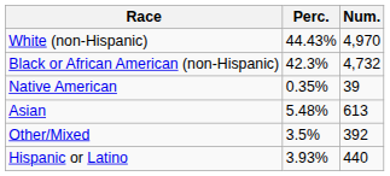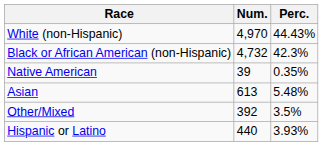 <table class="wikitable">
 <tr>
 <th>Race</th>
+<th>Num.</th>
 <th>Perc.</th>
-<th>Num.</th>
 </tr>
 <tr>
 <td><a href='#'>White</a> (non-Hispanic)</td>
+<td>4,970</td>
 <td>44.43%</td>
-<td>4,970</td>
 </tr>
 <tr>
 <td><a href='#'>Black or African American</a> (non-Hispanic)</td>
+<td>4,732</td>
 <td>42.3%</td>
-<td>4,732</td>
 </tr>
 <tr>
 <td><a href='#'>Native American</a></td>
+<td>39</td>
 <td>0.35%</td>
-<td>39</td>
 </tr>
 <tr>
 <td><a href='#'>Asian</a></td>
+<td>613</td>
 <td>5.48%</td>
-<td>613</td>
 </tr>
 <tr>
 <td><a href='#'>Other/Mixed</a></td>
+<td>392</td>
 <td>3.5%</td>
-<td>392</td>
 </tr>
 <tr>
 <td><a href='#'>Hispanic</a> or <a href='#'>Latino</a></td>
+<td>440</td>
 <td>3.93%</td>
-<td>440</td>
 </tr>
 </table>
